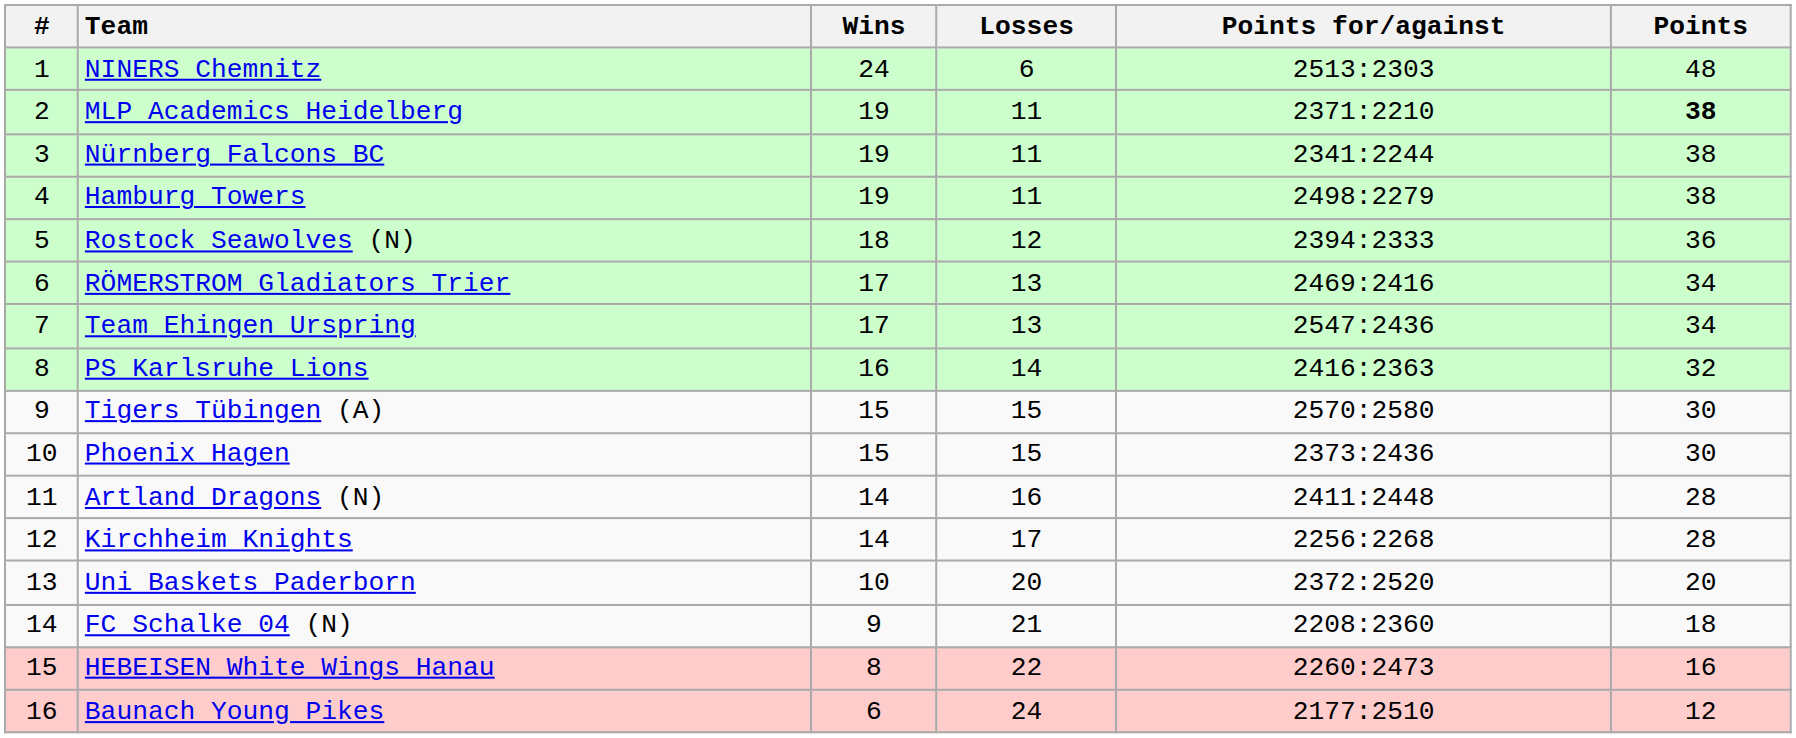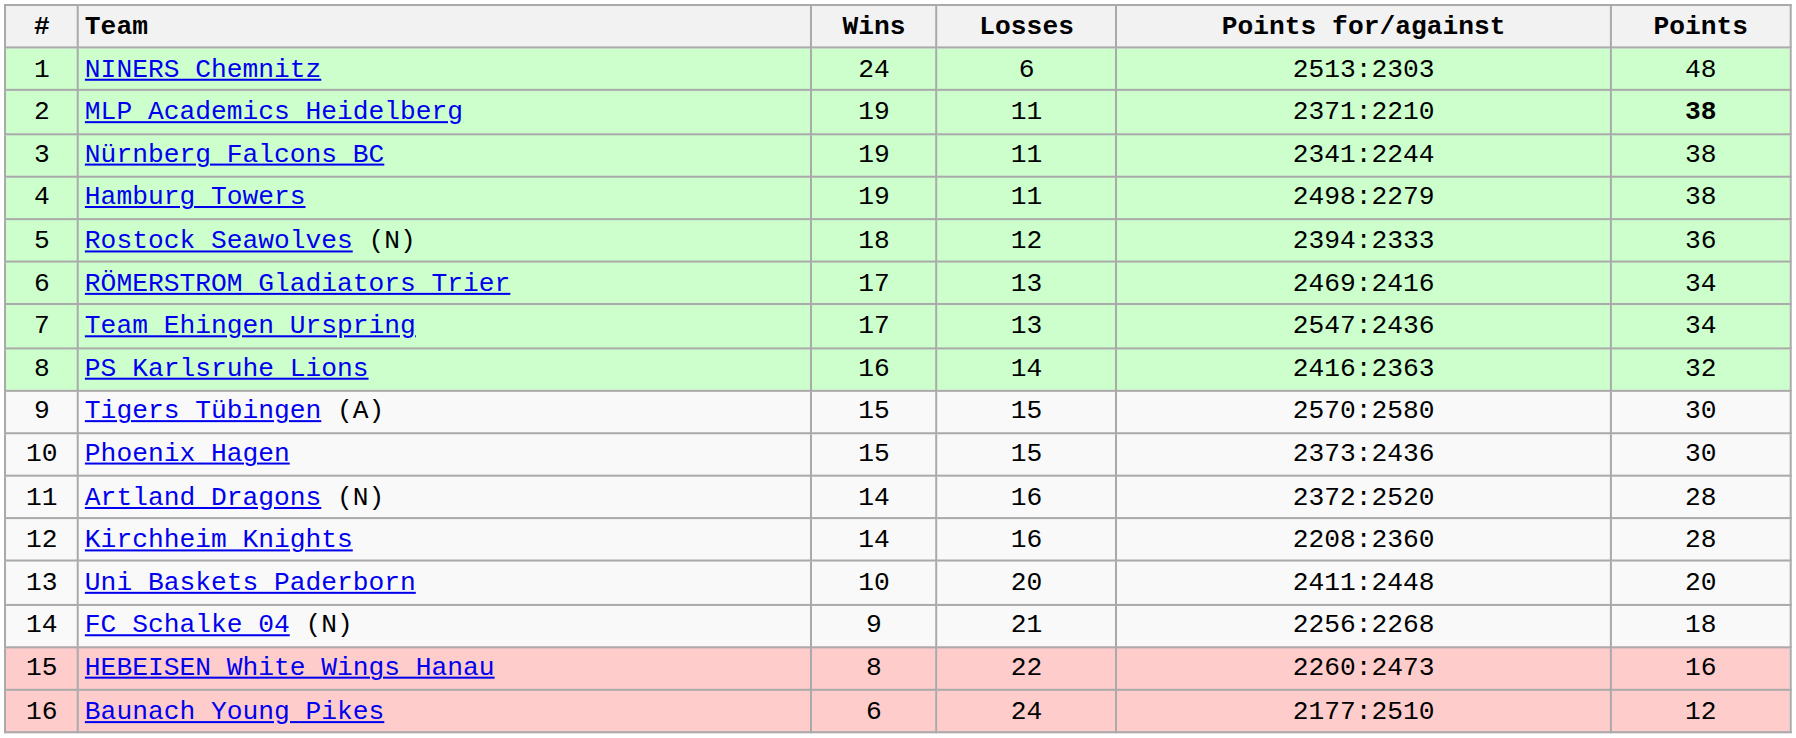 <table class="wikitable" width=70% style="text-align:center">
 <tr>
 <th>#</th>
 <th style="text-align:left">Team</th>
 <th>Wins</th>
 <th>Losses</th>
 <th>Points for/against</th>
 <th>Points</th>
 </tr>
 <tr bgcolor=#cfc>
 <td>1</td>
 <td style="text-align:left"><a href='#'>NINERS Chemnitz</a></td>
 <td>24</td>
 <td>6</td>
 <td>2513:2303</td>
 <td>48</td>
 </tr>
 <tr bgcolor=#cfc>
 <td>2</td>
 <td style="text-align:left"><a href='#'>MLP Academics Heidelberg</a></td>
 <td>19</td>
 <td>11</td>
 <td>2371:2210</td>
 <td><strong>38</strong></td>
 </tr>
 <tr bgcolor=#cfc>
 <td>3</td>
 <td style="text-align:left"><a href='#'>Nürnberg Falcons BC</a></td>
 <td>19</td>
 <td>11</td>
 <td>2341:2244</td>
 <td>38</td>
 </tr>
 <tr bgcolor=#cfc>
 <td>4</td>
 <td style="text-align:left"><a href='#'>Hamburg Towers</a></td>
 <td>19</td>
 <td>11</td>
 <td>2498:2279</td>
 <td>38</td>
 </tr>
 <tr bgcolor=#cfc>
 <td>5</td>
 <td style="text-align:left"><a href='#'>Rostock Seawolves</a> (N)</td>
 <td>18</td>
 <td>12</td>
 <td>2394:2333</td>
 <td>36</td>
 </tr>
 <tr bgcolor=#cfc>
 <td>6</td>
 <td style="text-align:left"><a href='#'>RÖMERSTROM Gladiators Trier</a></td>
 <td>17</td>
 <td>13</td>
 <td>2469:2416</td>
 <td>34</td>
 </tr>
 <tr bgcolor=#cfc>
 <td>7</td>
 <td style="text-align:left"><a href='#'>Team Ehingen Urspring</a></td>
 <td>17</td>
 <td>13</td>
 <td>2547:2436</td>
 <td>34</td>
 </tr>
 <tr bgcolor=#cfc>
 <td>8</td>
 <td style="text-align:left"><a href='#'>PS Karlsruhe Lions</a></td>
 <td>16</td>
 <td>14</td>
 <td>2416:2363</td>
 <td>32</td>
 </tr>
 <tr>
 <td>9</td>
 <td style="text-align:left"><a href='#'>Tigers Tübingen</a> (A)</td>
 <td>15</td>
 <td>15</td>
 <td>2570:2580</td>
 <td>30</td>
 </tr>
 <tr>
 <td>10</td>
 <td style="text-align:left"><a href='#'>Phoenix Hagen</a></td>
 <td>15</td>
 <td>15</td>
 <td>2373:2436</td>
 <td>30</td>
 </tr>
 <tr>
 <td>11</td>
 <td style="text-align:left"><a href='#'>Artland Dragons</a> (N)</td>
 <td>14</td>
 <td>16</td>
-<td>2411:2448</td>
+<td>2372:2520</td>
 <td>28</td>
 </tr>
 <tr>
 <td>12</td>
 <td style="text-align:left"><a href='#'>Kirchheim Knights</a></td>
 <td>14</td>
-<td>17</td>
-<td>2256:2268</td>
+<td>16</td>
+<td>2208:2360</td>
 <td>28</td>
 </tr>
 <tr>
 <td>13</td>
 <td style="text-align:left"><a href='#'>Uni Baskets Paderborn</a></td>
 <td>10</td>
 <td>20</td>
-<td>2372:2520</td>
+<td>2411:2448</td>
 <td>20</td>
 </tr>
 <tr>
 <td>14</td>
 <td style="text-align:left"><a href='#'>FC Schalke 04</a> (N)</td>
 <td>9</td>
 <td>21</td>
-<td>2208:2360</td>
+<td>2256:2268</td>
 <td>18</td>
 </tr>
 <tr bgcolor=#fcc>
 <td>15</td>
 <td style="text-align:left"><a href='#'>HEBEISEN White Wings Hanau</a></td>
 <td>8</td>
 <td>22</td>
 <td>2260:2473</td>
 <td>16</td>
 </tr>
 <tr bgcolor=#fcc>
 <td>16</td>
 <td style="text-align:left"><a href='#'>Baunach Young Pikes</a></td>
 <td>6</td>
 <td>24</td>
 <td>2177:2510</td>
 <td>12</td>
 </tr>
 </table>
